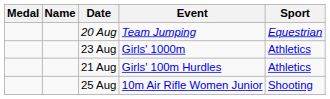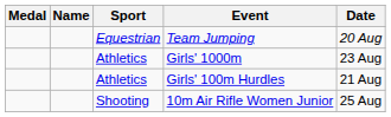 <table class="wikitable sortable" style="font-size:90%">
 <tr>
 <th>Medal</th>
 <th>Name</th>
+<th>Sport</th>
+<th>Event</th>
 <th>Date</th>
-<th>Event</th>
-<th>Sport</th>
 </tr>
 <tr>
 <td><em></em></td>
 <td><em></em></td>
+<td><em><a href='#'>Equestrian</a></em></td>
+<td><em><a href='#'>Team Jumping</a></em></td>
 <td><em>20 Aug</em></td>
-<td><em><a href='#'>Team Jumping</a></em></td>
-<td><em><a href='#'>Equestrian</a></em></td>
 </tr>
 <tr>
 <td></td>
 <td></td>
+<td><a href='#'>Athletics</a></td>
+<td><a href='#'>Girls' 1000m</a></td>
 <td>23 Aug</td>
-<td><a href='#'>Girls' 1000m</a></td>
-<td><a href='#'>Athletics</a></td>
 </tr>
 <tr>
 <td></td>
 <td></td>
+<td><a href='#'>Athletics</a></td>
+<td><a href='#'>Girls' 100m Hurdles</a></td>
 <td>21 Aug</td>
-<td><a href='#'>Girls' 100m Hurdles</a></td>
-<td><a href='#'>Athletics</a></td>
 </tr>
 <tr>
 <td></td>
 <td></td>
+<td><a href='#'>Shooting</a></td>
+<td><a href='#'>10m Air Rifle Women Junior</a></td>
 <td>25 Aug</td>
-<td><a href='#'>10m Air Rifle Women Junior</a></td>
-<td><a href='#'>Shooting</a></td>
 </tr>
 </table>
